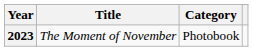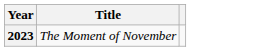 <table class="wikitable plainrowheaders" style="text-align: center;">
 <tr>
 <th scope="col">Year</th>
 <th scope="col">Title</th>
-<th scope="col">Category</th>
 <th scope="col" class="unsortable"></th>
 </tr>
 <tr>
 <th scope="row">2023</th>
 <td><em>The Moment of November</em></td>
-<td>Photobook</td>
 <td></td>
 </tr>
 </table>
